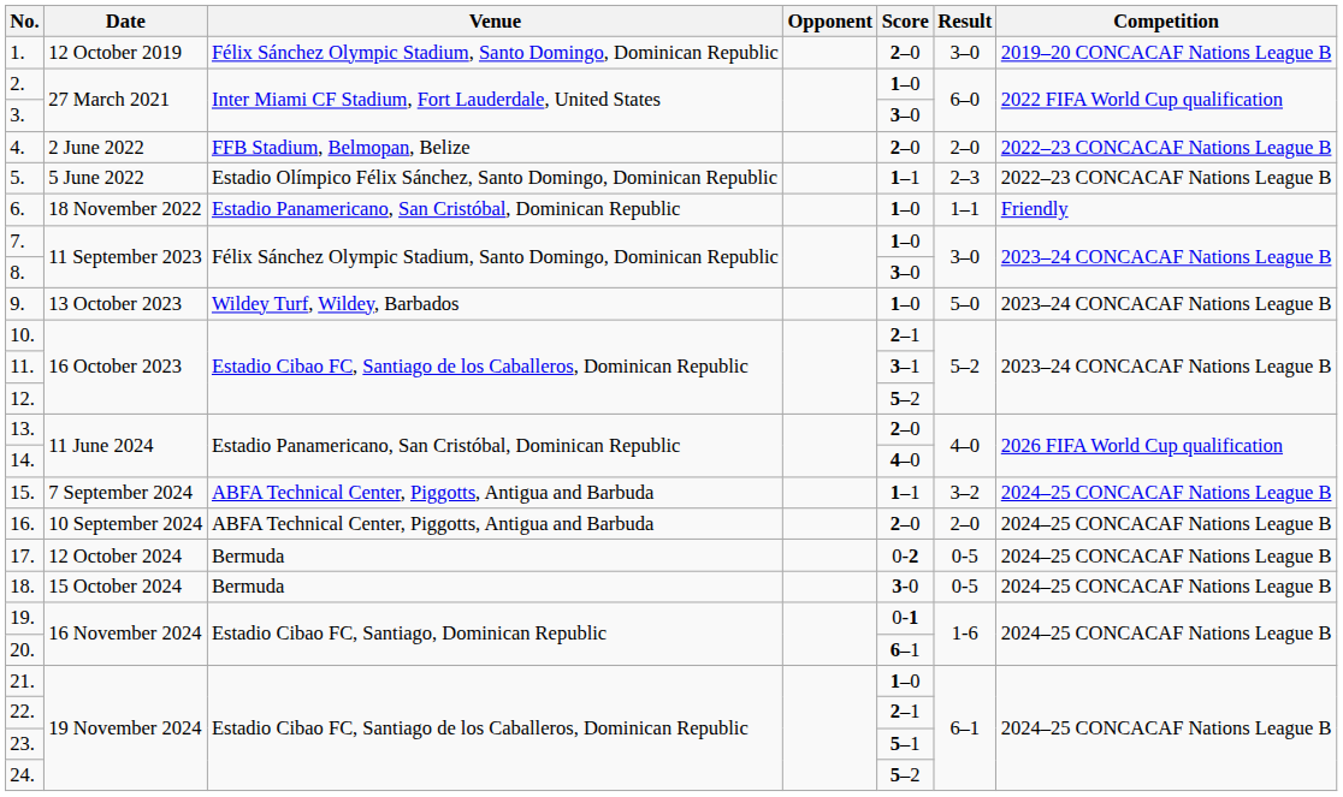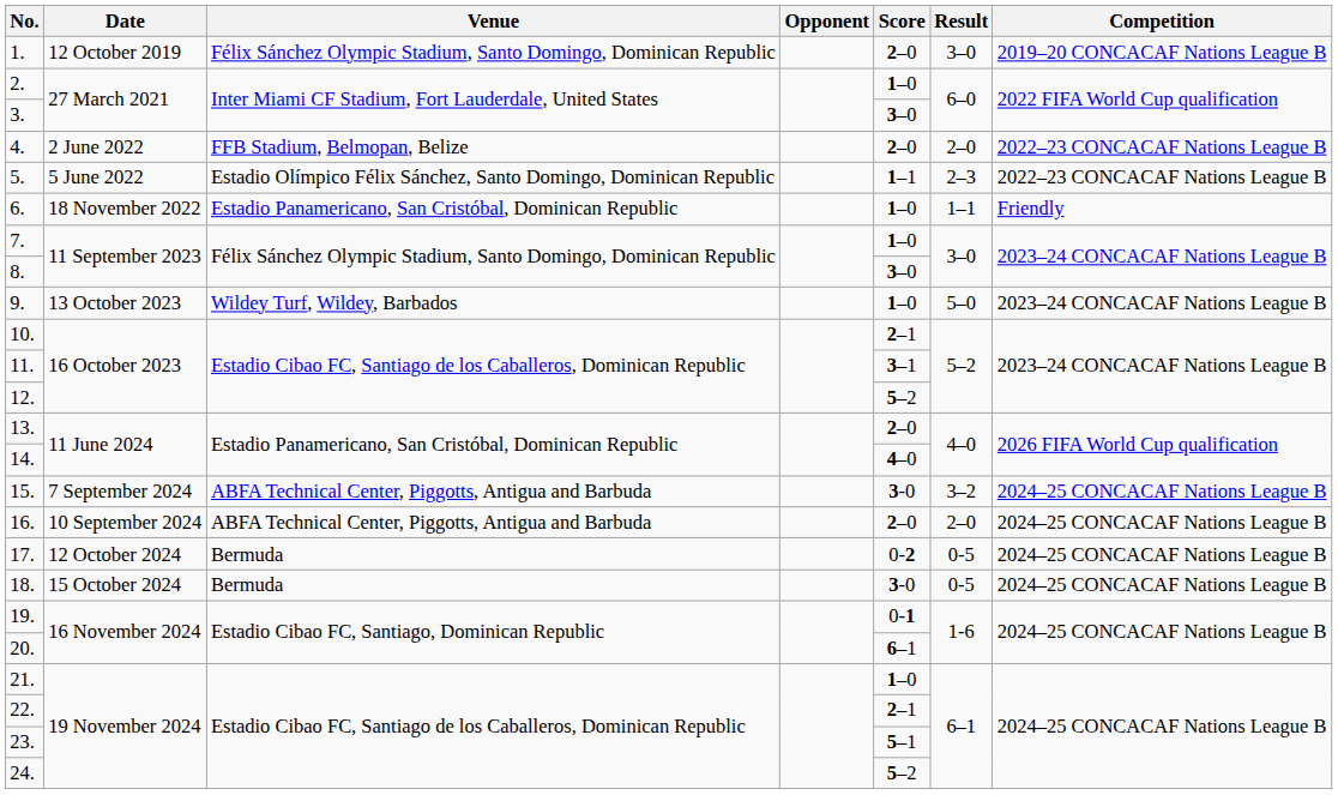 <table class="wikitable">
 <tr>
 <th>No.</th>
 <th>Date</th>
 <th>Venue</th>
 <th>Opponent</th>
 <th>Score</th>
 <th>Result</th>
 <th>Competition</th>
 </tr>
 <tr>
 <td>1.</td>
 <td>12 October 2019</td>
 <td><a href='#'>Félix Sánchez Olympic Stadium</a>, <a href='#'>Santo Domingo</a>, Dominican Republic</td>
 <td></td>
 <td align=center><strong>2</strong>–0</td>
 <td align=center>3–0</td>
 <td><a href='#'>2019–20 CONCACAF Nations League B</a></td>
 </tr>
 <tr>
 <td>2.</td>
 <td rowspan=2>27 March 2021</td>
 <td rowspan=2><a href='#'>Inter Miami CF Stadium</a>, <a href='#'>Fort Lauderdale</a>, United States</td>
 <td rowspan=2></td>
 <td align=center><strong>1</strong>–0</td>
 <td align=center rowspan=2>6–0</td>
 <td rowspan=2><a href='#'>2022 FIFA World Cup qualification</a></td>
 </tr>
 <tr>
 <td>3.</td>
 <td align=center><strong>3</strong>–0</td>
 </tr>
 <tr>
 <td>4.</td>
 <td>2 June 2022</td>
 <td><a href='#'>FFB Stadium</a>, <a href='#'>Belmopan</a>, Belize</td>
 <td></td>
 <td align=center><strong>2</strong>–0</td>
 <td align=center>2–0</td>
 <td><a href='#'>2022–23 CONCACAF Nations League B</a></td>
 </tr>
 <tr>
 <td>5.</td>
 <td>5 June 2022</td>
 <td>Estadio Olímpico Félix Sánchez, Santo Domingo, Dominican Republic</td>
 <td></td>
 <td align=center><strong>1</strong>–1</td>
 <td align=center>2–3</td>
 <td>2022–23 CONCACAF Nations League B</td>
 </tr>
 <tr>
 <td>6.</td>
 <td>18 November 2022</td>
 <td><a href='#'>Estadio Panamericano</a>, <a href='#'>San Cristóbal</a>, Dominican Republic</td>
 <td></td>
 <td align=center><strong>1</strong>–0</td>
 <td align=center>1–1</td>
 <td><a href='#'>Friendly</a></td>
 </tr>
 <tr>
 <td>7.</td>
 <td rowspan=2>11 September 2023</td>
 <td rowspan=2>Félix Sánchez Olympic Stadium, Santo Domingo, Dominican Republic</td>
 <td rowspan=2></td>
 <td align=center><strong>1</strong>–0</td>
 <td align=center rowspan=2>3–0</td>
 <td rowspan=2><a href='#'>2023–24 CONCACAF Nations League B</a></td>
 </tr>
 <tr>
 <td>8.</td>
 <td align=center><strong>3</strong>–0</td>
 </tr>
 <tr>
 <td>9.</td>
 <td>13 October 2023</td>
 <td><a href='#'>Wildey Turf</a>, <a href='#'>Wildey</a>, Barbados</td>
 <td></td>
 <td align=center><strong>1</strong>–0</td>
 <td align=center>5–0</td>
 <td>2023–24 CONCACAF Nations League B</td>
 </tr>
 <tr>
 <td>10.</td>
 <td rowspan=3>16 October 2023</td>
 <td rowspan=3><a href='#'>Estadio Cibao FC</a>, <a href='#'>Santiago de los Caballeros</a>, Dominican Republic</td>
 <td rowspan=3></td>
 <td align=center><strong>2</strong>–1</td>
 <td align=center rowspan=3>5–2</td>
 <td rowspan=3>2023–24 CONCACAF Nations League B</td>
 </tr>
 <tr>
 <td>11.</td>
 <td align=center><strong>3</strong>–1</td>
 </tr>
 <tr>
 <td>12.</td>
 <td align=center><strong>5</strong>–2</td>
 </tr>
 <tr>
 <td>13.</td>
 <td rowspan=2>11 June 2024</td>
 <td rowspan=2>Estadio Panamericano, San Cristóbal, Dominican Republic</td>
 <td rowspan=2></td>
 <td align=center><strong>2</strong>–0</td>
 <td align=center rowspan=2>4–0</td>
 <td rowspan=2><a href='#'>2026 FIFA World Cup qualification</a></td>
 </tr>
 <tr>
 <td>14.</td>
 <td align=center><strong>4</strong>–0</td>
 </tr>
 <tr>
 <td>15.</td>
 <td>7 September 2024</td>
 <td><a href='#'>ABFA Technical Center</a>, <a href='#'>Piggotts</a>, Antigua and Barbuda</td>
 <td></td>
-<td align=center><strong>1</strong>–1</td>
+<td align=center><strong>3</strong>-0</td>
 <td align=center>3–2</td>
 <td><a href='#'>2024–25 CONCACAF Nations League B</a></td>
 </tr>
 <tr>
 <td>16.</td>
 <td>10 September 2024</td>
 <td>ABFA Technical Center, Piggotts, Antigua and Barbuda</td>
 <td></td>
 <td align=center><strong>2</strong>–0</td>
 <td align=center>2–0</td>
 <td>2024–25 CONCACAF Nations League B</td>
 </tr>
 <tr>
 <td>17.</td>
 <td>12 October 2024</td>
 <td>Bermuda</td>
 <td></td>
 <td align=center>0-<strong>2</strong></td>
 <td align=center>0-5</td>
 <td>2024–25 CONCACAF Nations League B</td>
 </tr>
 <tr>
 <td>18.</td>
 <td>15 October 2024</td>
 <td>Bermuda</td>
 <td></td>
 <td align=center><strong>3</strong>-0</td>
 <td align=center>0-5</td>
 <td>2024–25 CONCACAF Nations League B</td>
 </tr>
 <tr>
 <td>19.</td>
 <td rowspan=2>16 November 2024</td>
 <td rowspan=2>Estadio Cibao FC, Santiago, Dominican Republic</td>
 <td l rowspan=2l></td>
 <td align=center>0-<strong>1</strong></td>
 <td rowspan=2 align=center>1-6</td>
 <td rowspan=2>2024–25 CONCACAF Nations League B</td>
 </tr>
 <tr>
 <td>20.</td>
 <td align=center><strong>6</strong>–1</td>
 </tr>
 <tr>
 <td>21.</td>
 <td rowspan=4>19 November 2024</td>
 <td rowspan=4>Estadio Cibao FC, Santiago de los Caballeros, Dominican Republic</td>
 <td rowspan=4></td>
 <td align=center><strong>1</strong>–0</td>
 <td align=center rowspan=4>6–1</td>
 <td rowspan=4>2024–25 CONCACAF Nations League B</td>
 </tr>
 <tr>
 <td>22.</td>
 <td align=center><strong>2</strong>–1</td>
 </tr>
 <tr>
 <td>23.</td>
 <td align=center><strong>5</strong>–1</td>
 </tr>
 <tr>
 <td>24.</td>
 <td align=center><strong>5</strong>–2</td>
 </tr>
 </table>
